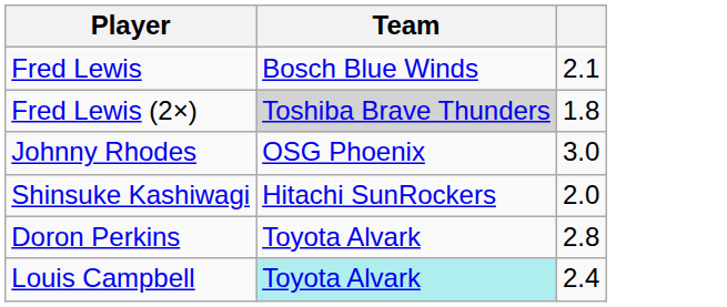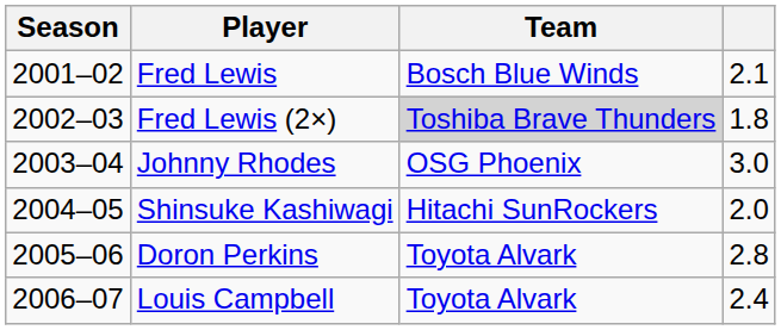 <table class="wikitable sortable">
 <tr>
+<th>Season</th>
 <th>Player</th>
 <th>Team</th>
 <th></th>
 </tr>
 <tr>
+<td>2001–02</td>
 <td> <a href='#'>Fred Lewis</a></td>
 <td><a href='#'>Bosch Blue Winds</a></td>
 <td>2.1</td>
 </tr>
 <tr>
+<td>2002–03</td>
 <td> <a href='#'>Fred Lewis</a> (2×)</td>
 <td style="background: lightgrey;"><a href='#'>Toshiba Brave Thunders</a></td>
 <td>1.8</td>
 </tr>
 <tr>
+<td>2003–04</td>
 <td> <a href='#'>Johnny Rhodes</a></td>
 <td><a href='#'>OSG Phoenix</a></td>
 <td>3.0</td>
 </tr>
 <tr>
+<td>2004–05</td>
 <td> <a href='#'>Shinsuke Kashiwagi</a></td>
 <td><a href='#'>Hitachi SunRockers</a></td>
 <td>2.0</td>
 </tr>
 <tr>
+<td>2005–06</td>
 <td> <a href='#'>Doron Perkins</a></td>
 <td><a href='#'>Toyota Alvark</a></td>
 <td>2.8</td>
 </tr>
 <tr>
+<td>2006–07</td>
 <td> <a href='#'>Louis Campbell</a></td>
-<td style="background: paleturquoise;"><a href='#'>Toyota Alvark</a></td>
+<td><a href='#'>Toyota Alvark</a></td>
 <td>2.4</td>
 </tr>
 </table>
